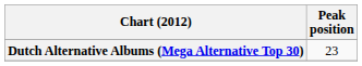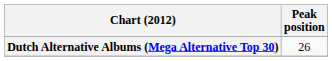 <table class="wikitable sortable plainrowheaders">
 <tr>
 <th scope="col">Chart (2012)</th>
 <th scope="col">Peak<br>position</th>
 </tr>
 <tr>
 </tr>
 <tr>
 <th scope="row">Dutch Alternative Albums (<a href='#'>Mega Alternative Top 30</a>)</th>
-<td align="center">23</td>
+<td align="center">26</td>
 </tr>
 <tr>
 </tr>
 <tr>
 </tr>
 <tr>
 </tr>
 <tr>
 </tr>
 <tr>
 </tr>
 </table>
